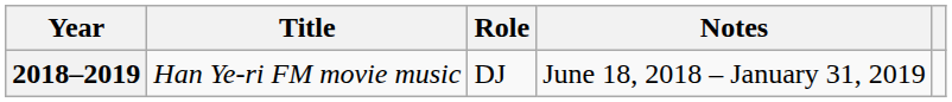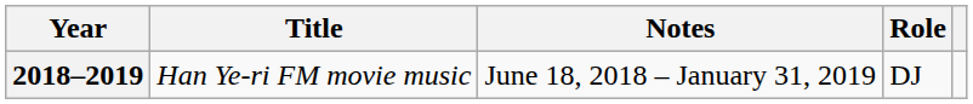 <table class="wikitable plainrowheaders">
 <tr>
 <th scope="col">Year</th>
 <th scope="col">Title</th>
+<th scope="col">Notes</th>
 <th scope="col">Role</th>
-<th scope="col">Notes</th>
 <th scope="col" class="unsortable"></th>
 </tr>
 <tr>
 <th scope="row">2018–2019</th>
 <td><em>Han Ye-ri  FM movie music</em></td>
+<td>June 18, 2018 – January 31, 2019</td>
 <td>DJ</td>
-<td>June 18, 2018 – January 31, 2019</td>
 <td style="text-align:center"></td>
 </tr>
 </table>
